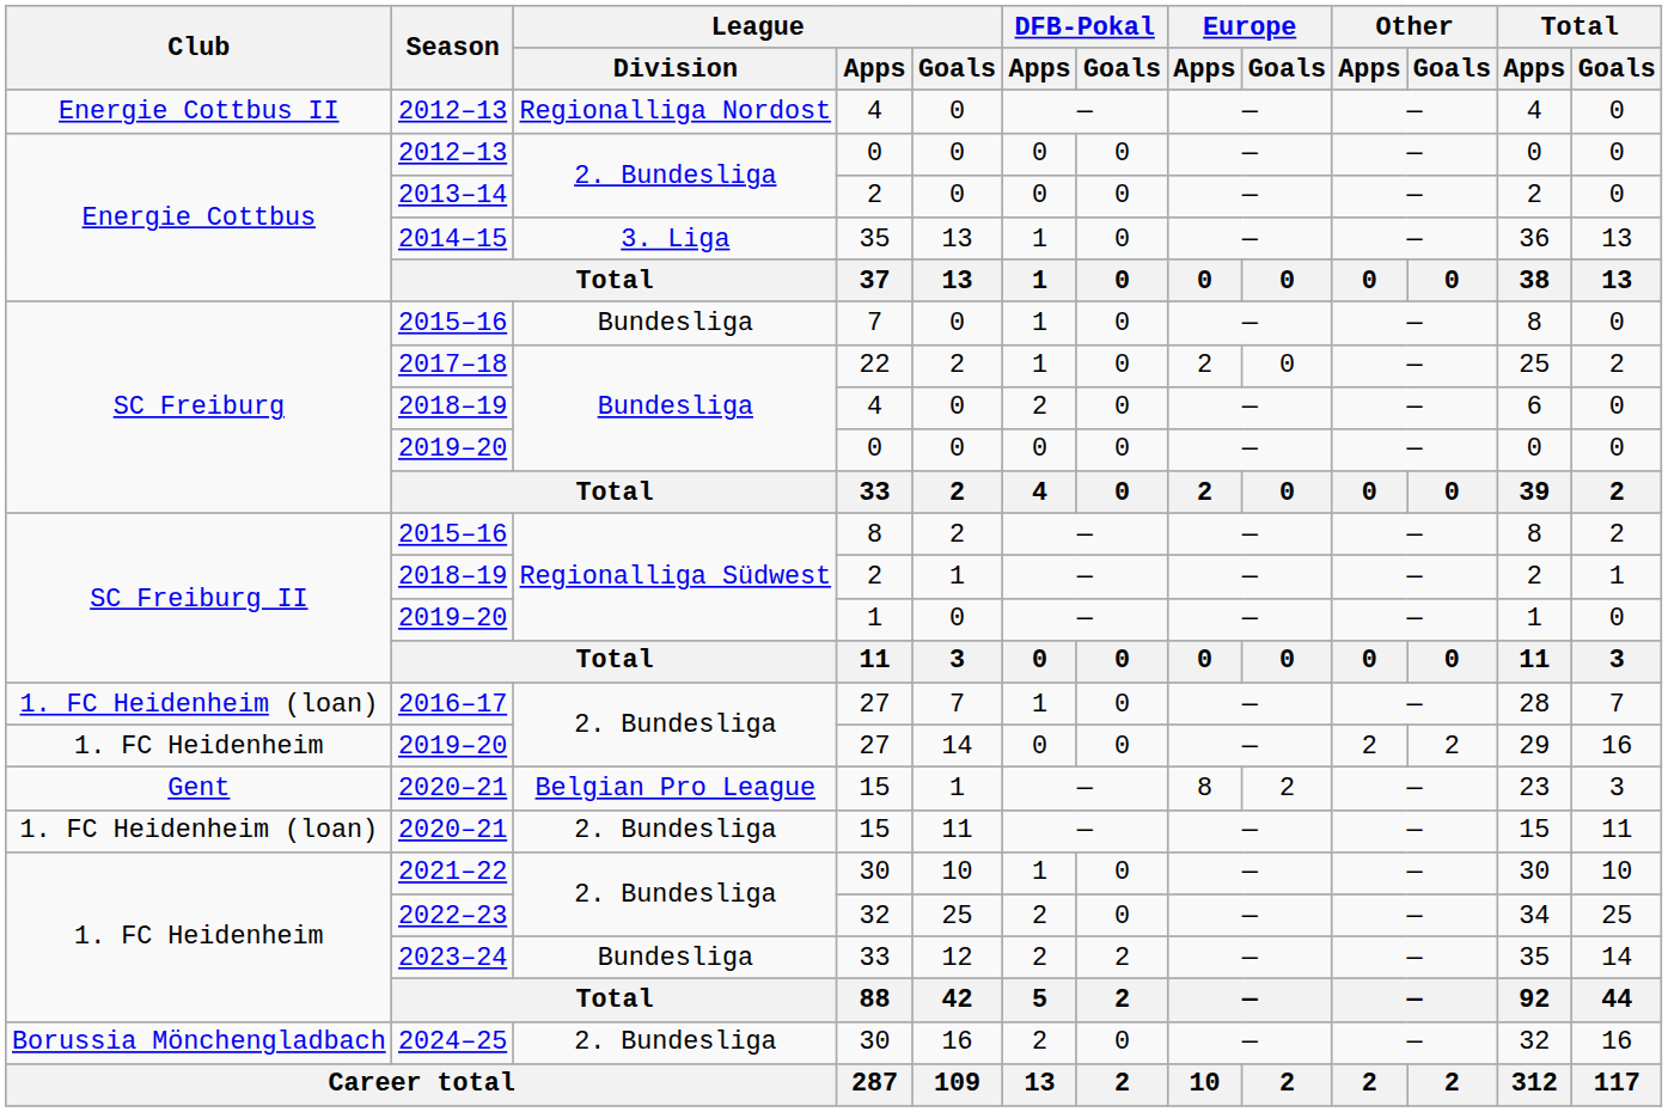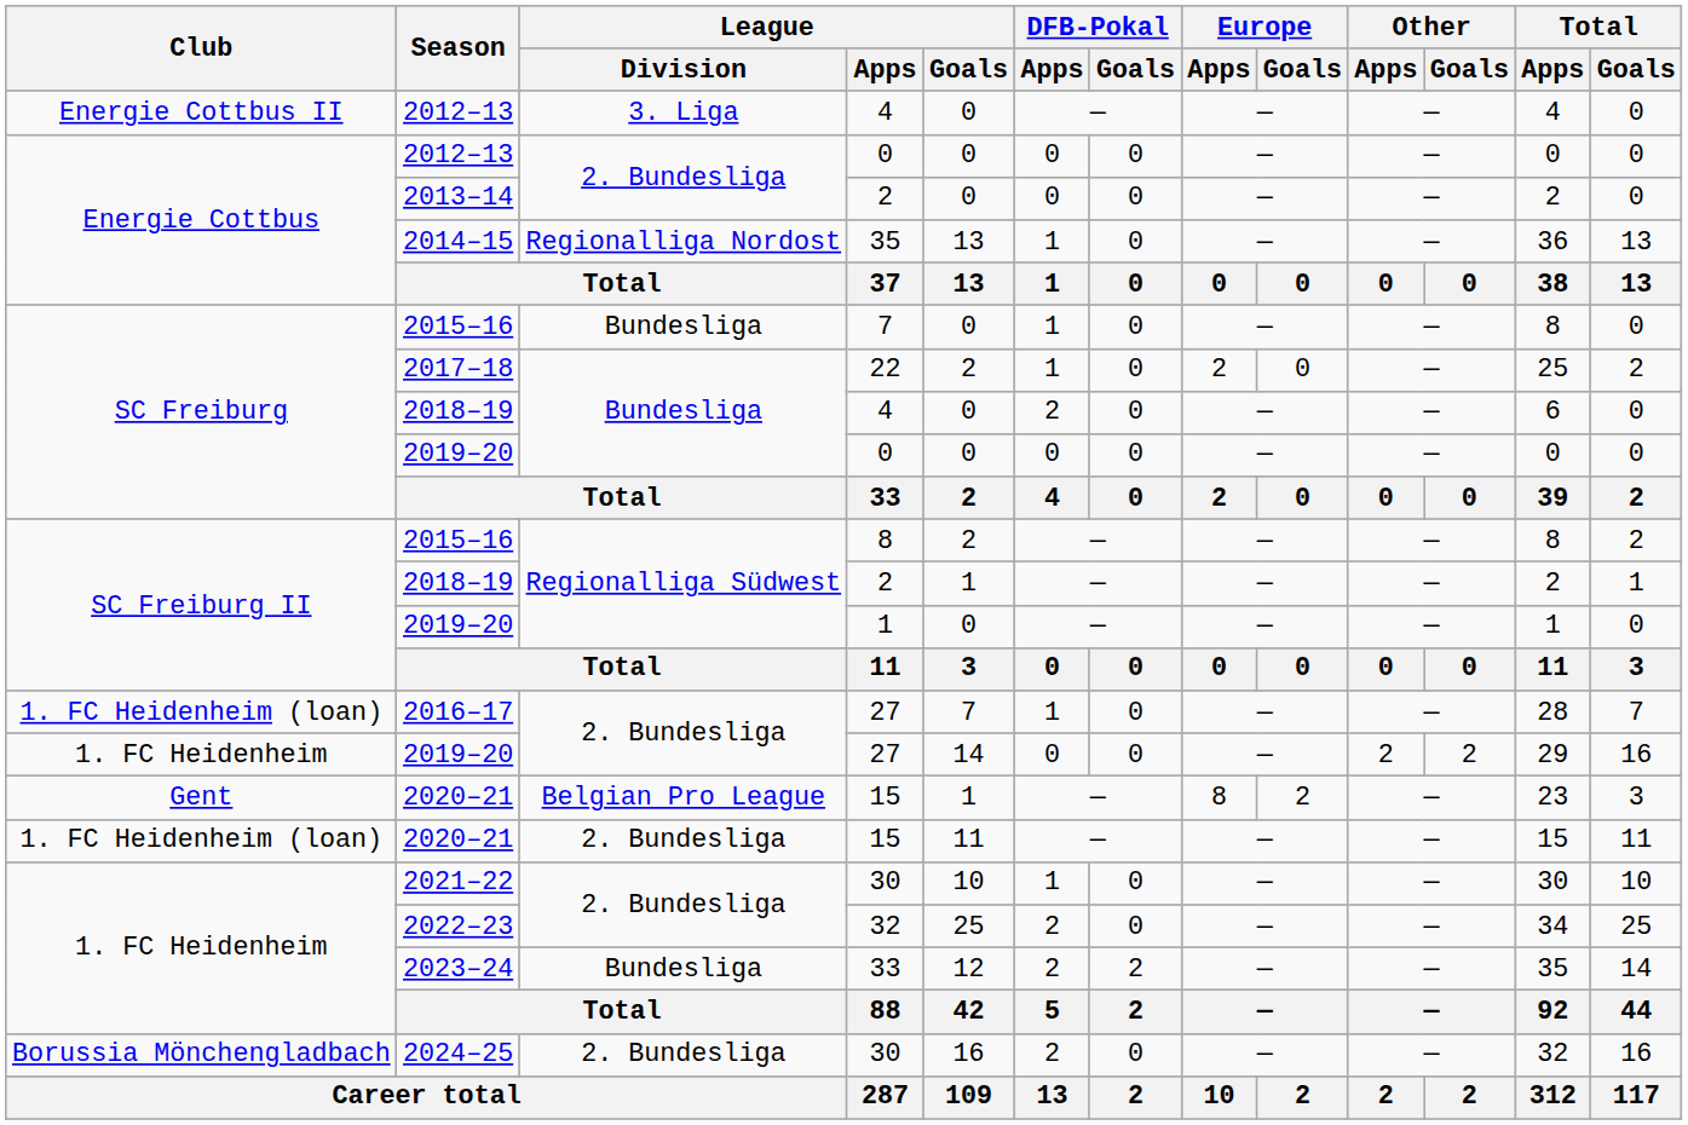 <table class="wikitable" style="text-align:center">
 <tr>
 <th rowspan="2">Club</th>
 <th rowspan="2">Season</th>
 <th colspan="3">League</th>
 <th colspan="2"><a href='#'>DFB-Pokal</a></th>
 <th colspan="2"><a href='#'>Europe</a></th>
 <th colspan="2">Other</th>
 <th colspan="2">Total</th>
 </tr>
 <tr>
 <th>Division</th>
 <th>Apps</th>
 <th>Goals</th>
 <th>Apps</th>
 <th>Goals</th>
 <th>Apps</th>
 <th>Goals</th>
 <th>Apps</th>
 <th>Goals</th>
 <th>Apps</th>
 <th>Goals</th>
 </tr>
 <tr>
 <td><a href='#'>Energie Cottbus II</a></td>
 <td><a href='#'>2012–13</a></td>
-<td><a href='#'>Regionalliga Nordost</a></td>
+<td><a href='#'>3. Liga</a></td>
 <td>4</td>
 <td>0</td>
 <td colspan="2">—</td>
 <td colspan="2">—</td>
 <td colspan="2">—</td>
 <td>4</td>
 <td>0</td>
 </tr>
 <tr>
 <td rowspan="4"><a href='#'>Energie Cottbus</a></td>
 <td><a href='#'>2012–13</a></td>
 <td rowspan="2"><a href='#'>2. Bundesliga</a></td>
 <td>0</td>
 <td>0</td>
 <td>0</td>
 <td>0</td>
 <td colspan="2">—</td>
 <td colspan="2">—</td>
 <td>0</td>
 <td>0</td>
 </tr>
 <tr>
 <td><a href='#'>2013–14</a></td>
 <td>2</td>
 <td>0</td>
 <td>0</td>
 <td>0</td>
 <td colspan="2">—</td>
 <td colspan="2">—</td>
 <td>2</td>
 <td>0</td>
 </tr>
 <tr>
 <td><a href='#'>2014–15</a></td>
-<td><a href='#'>3. Liga</a></td>
+<td><a href='#'>Regionalliga Nordost</a></td>
 <td>35</td>
 <td>13</td>
 <td>1</td>
 <td>0</td>
 <td colspan="2">—</td>
 <td colspan="2">—</td>
 <td>36</td>
 <td>13</td>
 </tr>
 <tr>
 <th colspan="2">Total</th>
 <th>37</th>
 <th>13</th>
 <th>1</th>
 <th>0</th>
 <th>0</th>
 <th>0</th>
 <th>0</th>
 <th>0</th>
 <th>38</th>
 <th>13</th>
 </tr>
 <tr>
 <td rowspan="5"><a href='#'>SC Freiburg</a></td>
 <td><a href='#'>2015–16</a></td>
 <td>Bundesliga</td>
 <td>7</td>
 <td>0</td>
 <td>1</td>
 <td>0</td>
 <td colspan="2">—</td>
 <td colspan="2">—</td>
 <td>8</td>
 <td>0</td>
 </tr>
 <tr>
 <td><a href='#'>2017–18</a></td>
 <td rowspan="3"><a href='#'>Bundesliga</a></td>
 <td>22</td>
 <td>2</td>
 <td>1</td>
 <td>0</td>
 <td>2</td>
 <td>0</td>
 <td colspan="2">—</td>
 <td>25</td>
 <td>2</td>
 </tr>
 <tr>
 <td><a href='#'>2018–19</a></td>
 <td>4</td>
 <td>0</td>
 <td>2</td>
 <td>0</td>
 <td colspan="2">—</td>
 <td colspan="2">—</td>
 <td>6</td>
 <td>0</td>
 </tr>
 <tr>
 <td><a href='#'>2019–20</a></td>
 <td>0</td>
 <td>0</td>
 <td>0</td>
 <td>0</td>
 <td colspan="2">—</td>
 <td colspan="2">—</td>
 <td>0</td>
 <td>0</td>
 </tr>
 <tr>
 <th colspan="2">Total</th>
 <th>33</th>
 <th>2</th>
 <th>4</th>
 <th>0</th>
 <th>2</th>
 <th>0</th>
 <th>0</th>
 <th>0</th>
 <th>39</th>
 <th>2</th>
 </tr>
 <tr>
 <td rowspan="4"><a href='#'>SC Freiburg II</a></td>
 <td><a href='#'>2015–16</a></td>
 <td rowspan="3"><a href='#'>Regionalliga Südwest</a></td>
 <td>8</td>
 <td>2</td>
 <td colspan="2">—</td>
 <td colspan="2">—</td>
 <td colspan="2">—</td>
 <td>8</td>
 <td>2</td>
 </tr>
 <tr>
 <td><a href='#'>2018–19</a></td>
 <td>2</td>
 <td>1</td>
 <td colspan="2">—</td>
 <td colspan="2">—</td>
 <td colspan="2">—</td>
 <td>2</td>
 <td>1</td>
 </tr>
 <tr>
 <td><a href='#'>2019–20</a></td>
 <td>1</td>
 <td>0</td>
 <td colspan="2">—</td>
 <td colspan="2">—</td>
 <td colspan="2">—</td>
 <td>1</td>
 <td>0</td>
 </tr>
 <tr>
 <th colspan="2">Total</th>
 <th>11</th>
 <th>3</th>
 <th>0</th>
 <th>0</th>
 <th>0</th>
 <th>0</th>
 <th>0</th>
 <th>0</th>
 <th>11</th>
 <th>3</th>
 </tr>
 <tr>
 <td><a href='#'>1. FC Heidenheim</a> (loan)</td>
 <td><a href='#'>2016–17</a></td>
 <td rowspan="2">2. Bundesliga</td>
 <td>27</td>
 <td>7</td>
 <td>1</td>
 <td>0</td>
 <td colspan="2">—</td>
 <td colspan="2">—</td>
 <td>28</td>
 <td>7</td>
 </tr>
 <tr>
 <td>1. FC Heidenheim</td>
 <td><a href='#'>2019–20</a></td>
 <td>27</td>
 <td>14</td>
 <td>0</td>
 <td>0</td>
 <td colspan="2">—</td>
 <td>2</td>
 <td>2</td>
 <td>29</td>
 <td>16</td>
 </tr>
 <tr>
 <td><a href='#'>Gent</a></td>
 <td><a href='#'>2020–21</a></td>
 <td><a href='#'>Belgian Pro League</a></td>
 <td>15</td>
 <td>1</td>
 <td colspan="2">—</td>
 <td>8</td>
 <td>2</td>
 <td colspan="2">—</td>
 <td>23</td>
 <td>3</td>
 </tr>
 <tr>
 <td>1. FC Heidenheim (loan)</td>
 <td><a href='#'>2020–21</a></td>
 <td>2. Bundesliga</td>
 <td>15</td>
 <td>11</td>
 <td colspan="2">—</td>
 <td colspan="2">—</td>
 <td colspan="2">—</td>
 <td>15</td>
 <td>11</td>
 </tr>
 <tr>
 <td rowspan="4">1. FC Heidenheim</td>
 <td><a href='#'>2021–22</a></td>
 <td rowspan="2">2. Bundesliga</td>
 <td>30</td>
 <td>10</td>
 <td>1</td>
 <td>0</td>
 <td colspan="2">—</td>
 <td colspan="2">—</td>
 <td>30</td>
 <td>10</td>
 </tr>
 <tr>
 <td><a href='#'>2022–23</a></td>
 <td>32</td>
 <td>25</td>
 <td>2</td>
 <td>0</td>
 <td colspan="2">—</td>
 <td colspan="2">—</td>
 <td>34</td>
 <td>25</td>
 </tr>
 <tr>
 <td><a href='#'>2023–24</a></td>
 <td>Bundesliga</td>
 <td>33</td>
 <td>12</td>
 <td>2</td>
 <td>2</td>
 <td colspan="2">—</td>
 <td colspan="2">—</td>
 <td>35</td>
 <td>14</td>
 </tr>
 <tr>
 <th colspan="2">Total</th>
 <th>88</th>
 <th>42</th>
 <th>5</th>
 <th>2</th>
 <th colspan="2">—</th>
 <th colspan="2">—</th>
 <th>92</th>
 <th>44</th>
 </tr>
 <tr>
 <td><a href='#'>Borussia Mönchengladbach</a></td>
 <td><a href='#'>2024–25</a></td>
 <td>2. Bundesliga</td>
 <td>30</td>
 <td>16</td>
 <td>2</td>
 <td>0</td>
 <td colspan="2">—</td>
 <td colspan="2">—</td>
 <td>32</td>
 <td>16</td>
 </tr>
 <tr>
 <th colspan="3">Career total</th>
 <th>287</th>
 <th>109</th>
 <th>13</th>
 <th>2</th>
 <th>10</th>
 <th>2</th>
 <th>2</th>
 <th>2</th>
 <th>312</th>
 <th>117</th>
 </tr>
 </table>
